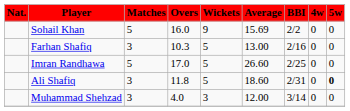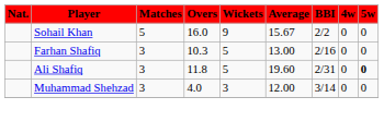 <table class="wikitable sortable" style="font-size:100%">
 <tr>
 <th style="text-align:center; background:#FF0000; color:black;">Nat.</th>
 <th style="text-align:center; background:#FF0000; color:black;">Player</th>
 <th style="text-align:center; background:#FF0000; color:black;">Matches</th>
 <th style="text-align:center; background:#FF0000; color:black;">Overs</th>
 <th style="text-align:center; background:#FF0000; color:black;">Wickets</th>
 <th style="text-align:center; background:#FF0000; color:black;">Average</th>
 <th style="text-align:center; background:#FF0000; color:black;">BBI</th>
 <th style="text-align:center; background:#FF0000; color:black;">4w</th>
 <th style="text-align:center; background:#FF0000; color:black;">5w</th>
 </tr>
 <tr>
 <td></td>
 <td><a href='#'>Sohail Khan</a></td>
 <td>5</td>
 <td>16.0</td>
 <td>9</td>
-<td>15.69</td>
+<td>15.67</td>
 <td>2/2</td>
 <td>0</td>
 <td>0</td>
 </tr>
 <tr>
 <td></td>
 <td><a href='#'>Farhan Shafiq</a></td>
 <td>3</td>
 <td>10.3</td>
 <td>5</td>
 <td>13.00</td>
 <td>2/16</td>
 <td>0</td>
 <td>0</td>
 </tr>
 <tr>
 <td></td>
-<td><a href='#'>Imran Randhawa</a></td>
-<td>5</td>
-<td>17.0</td>
-<td>5</td>
-<td>26.60</td>
-<td>2/25</td>
-<td>0</td>
-<td>0</td>
-</tr>
-<tr>
-<td></td>
 <td><a href='#'>Ali Shafiq</a></td>
 <td>3</td>
 <td>11.8</td>
 <td>5</td>
-<td>18.60</td>
+<td>19.60</td>
 <td>2/31</td>
 <td>0</td>
 <td><strong>0</strong></td>
 </tr>
 <tr>
 <td></td>
 <td><a href='#'>Muhammad Shehzad</a></td>
 <td>3</td>
 <td>4.0</td>
 <td>3</td>
 <td>12.00</td>
 <td>3/14</td>
 <td>0</td>
 <td>0</td>
 </tr>
 <tr>
 </tr>
 </table>
